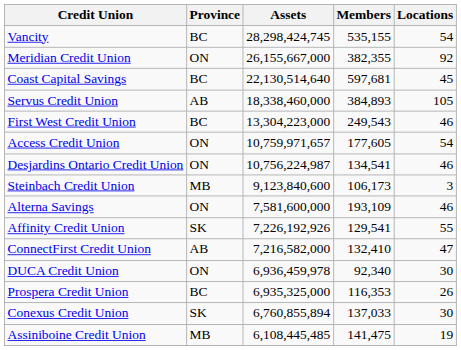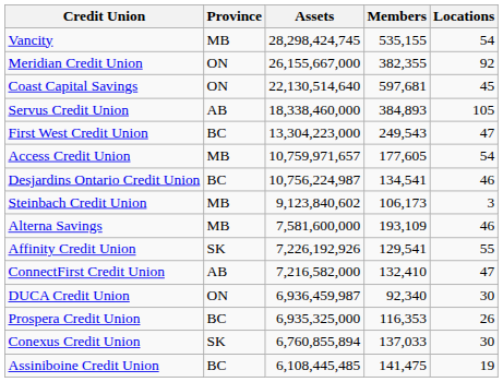 <table class="wikitable sortable">
 <tr>
 <th>Credit Union</th>
 <th>Province</th>
 <th>Assets</th>
 <th>Members</th>
 <th>Locations</th>
 </tr>
 <tr>
 <td><a href='#'>Vancity</a></td>
-<td>BC</td>
+<td>MB</td>
 <td style="text-align:right;">28,298,424,745</td>
 <td style="text-align:right;">535,155</td>
 <td style="text-align:right;">54</td>
 </tr>
 <tr>
 <td><a href='#'>Meridian Credit Union</a></td>
 <td>ON</td>
 <td style="text-align:right;">26,155,667,000</td>
 <td style="text-align:right;">382,355</td>
 <td style="text-align:right;">92</td>
 </tr>
 <tr>
 <td><a href='#'>Coast Capital Savings</a></td>
-<td>BC</td>
+<td>ON</td>
 <td style="text-align:right;">22,130,514,640</td>
 <td style="text-align:right;">597,681</td>
 <td style="text-align:right;">45</td>
 </tr>
 <tr>
 <td><a href='#'>Servus Credit Union</a></td>
 <td>AB</td>
 <td style="text-align:right;">18,338,460,000</td>
 <td style="text-align:right;">384,893</td>
 <td style="text-align:right;">105</td>
 </tr>
 <tr>
 <td><a href='#'>First West Credit Union</a></td>
 <td>BC</td>
 <td style="text-align:right;">13,304,223,000</td>
 <td style="text-align:right;">249,543</td>
-<td style="text-align:right;">46</td>
+<td style="text-align:right;">47</td>
 </tr>
 <tr>
 <td><a href='#'>Access Credit Union</a></td>
-<td>ON</td>
+<td>MB</td>
 <td style="text-align:right;">10,759,971,657</td>
 <td style="text-align:right;">177,605</td>
 <td style="text-align:right;">54</td>
 </tr>
 <tr>
 <td><a href='#'>Desjardins Ontario Credit Union</a></td>
-<td>ON</td>
+<td>BC</td>
 <td style="text-align:right;">10,756,224,987</td>
 <td style="text-align:right;">134,541</td>
 <td style="text-align:right;">46</td>
 </tr>
 <tr>
 <td><a href='#'>Steinbach Credit Union</a></td>
 <td>MB</td>
-<td style="text-align:right;">9,123,840,600</td>
+<td style="text-align:right;">9,123,840,602</td>
 <td style="text-align:right;">106,173</td>
 <td style="text-align:right;">3</td>
 </tr>
 <tr>
 <td><a href='#'>Alterna Savings</a></td>
-<td>ON</td>
+<td>MB</td>
 <td style="text-align:right;">7,581,600,000</td>
 <td style="text-align:right;">193,109</td>
 <td style="text-align:right;">46</td>
 </tr>
 <tr>
 <td><a href='#'>Affinity Credit Union</a></td>
 <td>SK</td>
 <td style="text-align:right;">7,226,192,926</td>
 <td style="text-align:right;">129,541</td>
 <td style="text-align:right;">55</td>
 </tr>
 <tr>
 <td><a href='#'>ConnectFirst Credit Union</a></td>
 <td>AB</td>
 <td style="text-align:right;">7,216,582,000</td>
 <td style="text-align:right;">132,410</td>
 <td style="text-align:right;">47</td>
 </tr>
 <tr>
 <td><a href='#'>DUCA Credit Union</a></td>
 <td>ON</td>
-<td style="text-align:right;">6,936,459,978</td>
+<td style="text-align:right;">6,936,459,987</td>
 <td style="text-align:right;">92,340</td>
 <td style="text-align:right;">30</td>
 </tr>
 <tr>
 <td><a href='#'>Prospera Credit Union</a></td>
 <td>BC</td>
 <td style="text-align:right;">6,935,325,000</td>
 <td style="text-align:right;">116,353</td>
 <td style="text-align:right;">26</td>
 </tr>
 <tr>
 <td><a href='#'>Conexus Credit Union</a></td>
 <td>SK</td>
 <td style="text-align:right;">6,760,855,894</td>
 <td style="text-align:right;">137,033</td>
 <td style="text-align:right;">30</td>
 </tr>
 <tr>
 <td><a href='#'>Assiniboine Credit Union</a></td>
-<td>MB</td>
+<td>BC</td>
 <td style="text-align:right;">6,108,445,485</td>
 <td style="text-align:right;">141,475</td>
 <td style="text-align:right;">19</td>
 </tr>
 </table>
